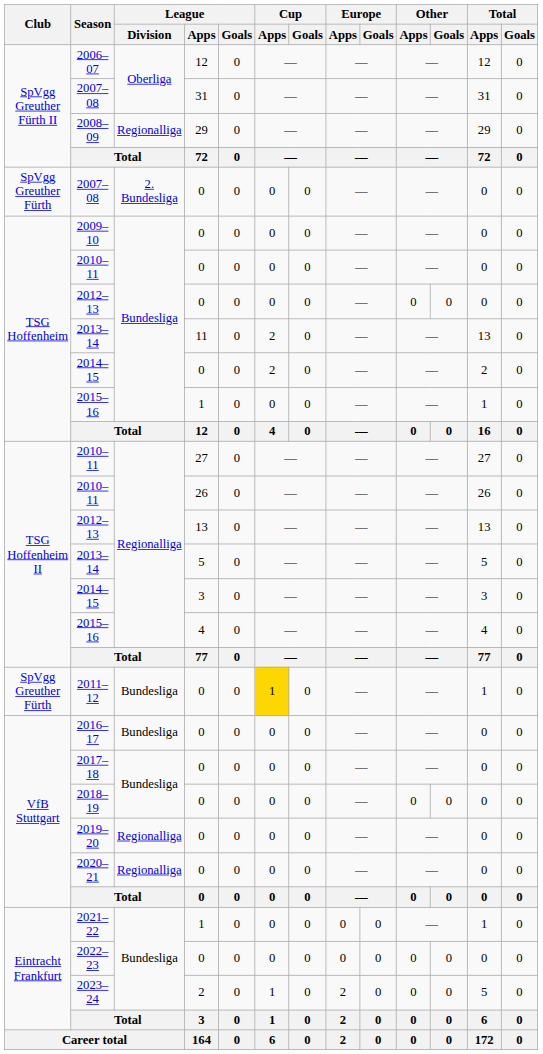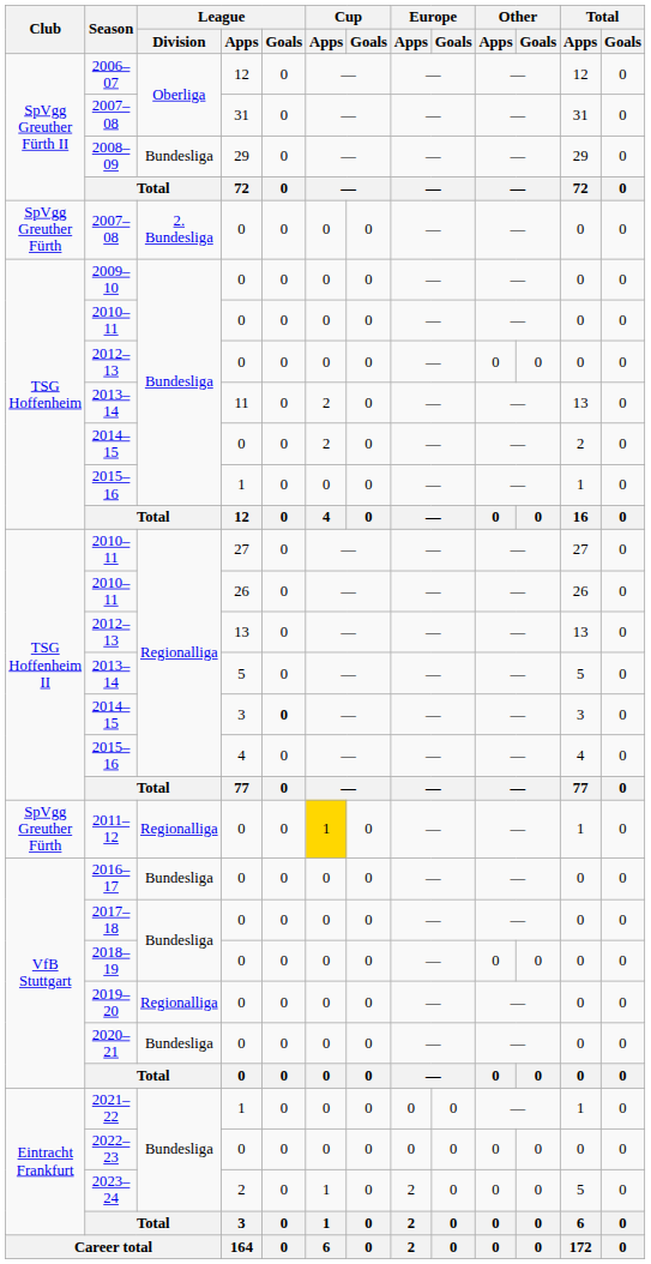 <table class="wikitable" style="text-align:center">
 <tr>
 <th rowspan="2">Club</th>
 <th rowspan="2">Season</th>
 <th colspan="3">League</th>
 <th colspan="2">Cup</th>
 <th colspan="2">Europe</th>
 <th colspan="2">Other</th>
 <th colspan="2">Total</th>
 </tr>
 <tr>
 <th>Division</th>
 <th>Apps</th>
 <th>Goals</th>
 <th>Apps</th>
 <th>Goals</th>
 <th>Apps</th>
 <th>Goals</th>
 <th>Apps</th>
 <th>Goals</th>
 <th>Apps</th>
 <th>Goals</th>
 </tr>
 <tr>
 <td rowspan="4"><a href='#'>SpVgg Greuther Fürth II</a></td>
 <td><a href='#'>2006–07</a></td>
 <td rowspan="2"><a href='#'>Oberliga</a></td>
 <td>12</td>
 <td>0</td>
 <td colspan="2">—</td>
 <td colspan="2">—</td>
 <td colspan="2">—</td>
 <td>12</td>
 <td>0</td>
 </tr>
 <tr>
 <td><a href='#'>2007–08</a></td>
 <td>31</td>
 <td>0</td>
 <td colspan="2">—</td>
 <td colspan="2">—</td>
 <td colspan="2">—</td>
 <td>31</td>
 <td>0</td>
 </tr>
 <tr>
 <td><a href='#'>2008–09</a></td>
-<td><a href='#'>Regionalliga</a></td>
+<td>Bundesliga</td>
 <td>29</td>
 <td>0</td>
 <td colspan="2">—</td>
 <td colspan="2">—</td>
 <td colspan="2">—</td>
 <td>29</td>
 <td>0</td>
 </tr>
 <tr>
 <th colspan="2">Total</th>
 <th>72</th>
 <th>0</th>
 <th colspan="2">—</th>
 <th colspan="2">—</th>
 <th colspan="2">—</th>
 <th>72</th>
 <th>0</th>
 </tr>
 <tr>
 <td><a href='#'>SpVgg Greuther Fürth</a></td>
 <td><a href='#'>2007–08</a></td>
 <td><a href='#'>2. Bundesliga</a></td>
 <td>0</td>
 <td>0</td>
 <td>0</td>
 <td>0</td>
 <td colspan="2">—</td>
 <td colspan="2">—</td>
 <td>0</td>
 <td>0</td>
 </tr>
 <tr>
 <td rowspan="7"><a href='#'>TSG Hoffenheim</a></td>
 <td><a href='#'>2009–10</a></td>
 <td rowspan="6"><a href='#'>Bundesliga</a></td>
 <td>0</td>
 <td>0</td>
 <td>0</td>
 <td>0</td>
 <td colspan="2">—</td>
 <td colspan="2">—</td>
 <td>0</td>
 <td>0</td>
 </tr>
 <tr>
 <td><a href='#'>2010–11</a></td>
 <td>0</td>
 <td>0</td>
 <td>0</td>
 <td>0</td>
 <td colspan="2">—</td>
 <td colspan="2">—</td>
 <td>0</td>
 <td>0</td>
 </tr>
 <tr>
 <td><a href='#'>2012–13</a></td>
 <td>0</td>
 <td>0</td>
 <td>0</td>
 <td>0</td>
 <td colspan="2">—</td>
 <td>0</td>
 <td>0</td>
 <td>0</td>
 <td>0</td>
 </tr>
 <tr>
 <td><a href='#'>2013–14</a></td>
 <td>11</td>
 <td>0</td>
 <td>2</td>
 <td>0</td>
 <td colspan="2">—</td>
 <td colspan="2">—</td>
 <td>13</td>
 <td>0</td>
 </tr>
 <tr>
 <td><a href='#'>2014–15</a></td>
 <td>0</td>
 <td>0</td>
 <td>2</td>
 <td>0</td>
 <td colspan="2">—</td>
 <td colspan="2">—</td>
 <td>2</td>
 <td>0</td>
 </tr>
 <tr>
 <td><a href='#'>2015–16</a></td>
 <td>1</td>
 <td>0</td>
 <td>0</td>
 <td>0</td>
 <td colspan="2">—</td>
 <td colspan="2">—</td>
 <td>1</td>
 <td>0</td>
 </tr>
 <tr>
 <th colspan="2">Total</th>
 <th>12</th>
 <th>0</th>
 <th>4</th>
 <th>0</th>
 <th colspan="2">—</th>
 <th>0</th>
 <th>0</th>
 <th>16</th>
 <th>0</th>
 </tr>
 <tr>
 <td rowspan="7"><a href='#'>TSG Hoffenheim II</a></td>
 <td><a href='#'>2010–11</a></td>
 <td rowspan="6"><a href='#'>Regionalliga</a></td>
 <td>27</td>
 <td>0</td>
 <td colspan="2">—</td>
 <td colspan="2">—</td>
 <td colspan="2">—</td>
 <td>27</td>
 <td>0</td>
 </tr>
 <tr>
 <td><a href='#'>2010–11</a></td>
 <td>26</td>
 <td>0</td>
 <td colspan="2">—</td>
 <td colspan="2">—</td>
 <td colspan="2">—</td>
 <td>26</td>
 <td>0</td>
 </tr>
 <tr>
 <td><a href='#'>2012–13</a></td>
 <td>13</td>
 <td>0</td>
 <td colspan="2">—</td>
 <td colspan="2">—</td>
 <td colspan="2">—</td>
 <td>13</td>
 <td>0</td>
 </tr>
 <tr>
 <td><a href='#'>2013–14</a></td>
 <td>5</td>
 <td>0</td>
 <td colspan="2">—</td>
 <td colspan="2">—</td>
 <td colspan="2">—</td>
 <td>5</td>
 <td>0</td>
 </tr>
 <tr>
 <td><a href='#'>2014–15</a></td>
 <td>3</td>
-<td>0</td>
+<td><strong>0</strong></td>
 <td colspan="2">—</td>
 <td colspan="2">—</td>
 <td colspan="2">—</td>
 <td>3</td>
 <td>0</td>
 </tr>
 <tr>
 <td><a href='#'>2015–16</a></td>
 <td>4</td>
 <td>0</td>
 <td colspan="2">—</td>
 <td colspan="2">—</td>
 <td colspan="2">—</td>
 <td>4</td>
 <td>0</td>
 </tr>
 <tr>
 <th colspan="2">Total</th>
 <th>77</th>
 <th>0</th>
 <th colspan="2">—</th>
 <th colspan="2">—</th>
 <th colspan="2">—</th>
 <th>77</th>
 <th>0</th>
 </tr>
 <tr>
 <td><a href='#'>SpVgg Greuther Fürth</a></td>
 <td><a href='#'>2011–12</a></td>
-<td>Bundesliga</td>
+<td><a href='#'>Regionalliga</a></td>
 <td>0</td>
 <td>0</td>
 <td style="background: gold;">1</td>
 <td>0</td>
 <td colspan="2">—</td>
 <td colspan="2">—</td>
 <td>1</td>
 <td>0</td>
 </tr>
 <tr>
 <td rowspan="6"><a href='#'>VfB Stuttgart</a></td>
 <td><a href='#'>2016–17</a></td>
 <td>Bundesliga</td>
 <td>0</td>
 <td>0</td>
 <td>0</td>
 <td>0</td>
 <td colspan="2">—</td>
 <td colspan="2">—</td>
 <td>0</td>
 <td>0</td>
 </tr>
 <tr>
 <td><a href='#'>2017–18</a></td>
 <td rowspan="2">Bundesliga</td>
 <td>0</td>
 <td>0</td>
 <td>0</td>
 <td>0</td>
 <td colspan="2">—</td>
 <td colspan="2">—</td>
 <td>0</td>
 <td>0</td>
 </tr>
 <tr>
 <td><a href='#'>2018–19</a></td>
 <td>0</td>
 <td>0</td>
 <td>0</td>
 <td>0</td>
 <td colspan="2">—</td>
 <td>0</td>
 <td>0</td>
 <td>0</td>
 <td>0</td>
 </tr>
 <tr>
 <td><a href='#'>2019–20</a></td>
 <td><a href='#'>Regionalliga</a></td>
 <td>0</td>
 <td>0</td>
 <td>0</td>
 <td>0</td>
 <td colspan="2">—</td>
 <td colspan="2">—</td>
 <td>0</td>
 <td>0</td>
 </tr>
 <tr>
 <td><a href='#'>2020–21</a></td>
-<td><a href='#'>Regionalliga</a></td>
+<td>Bundesliga</td>
 <td>0</td>
 <td>0</td>
 <td>0</td>
 <td>0</td>
 <td colspan="2">—</td>
 <td colspan="2">—</td>
 <td>0</td>
 <td>0</td>
 </tr>
 <tr>
 <th colspan="2">Total</th>
 <th>0</th>
 <th>0</th>
 <th>0</th>
 <th>0</th>
 <th colspan="2">—</th>
 <th>0</th>
 <th>0</th>
 <th>0</th>
 <th>0</th>
 </tr>
 <tr>
 <td rowspan="4"><a href='#'>Eintracht Frankfurt</a></td>
 <td><a href='#'>2021–22</a></td>
 <td rowspan="3">Bundesliga</td>
 <td>1</td>
 <td>0</td>
 <td>0</td>
 <td>0</td>
 <td>0</td>
 <td>0</td>
 <td colspan="2">—</td>
 <td>1</td>
 <td>0</td>
 </tr>
 <tr>
 <td><a href='#'>2022–23</a></td>
 <td>0</td>
 <td>0</td>
 <td>0</td>
 <td>0</td>
 <td>0</td>
 <td>0</td>
 <td>0</td>
 <td>0</td>
 <td>0</td>
 <td>0</td>
 </tr>
 <tr>
 <td><a href='#'>2023–24</a></td>
 <td>2</td>
 <td>0</td>
 <td>1</td>
 <td>0</td>
 <td>2</td>
 <td>0</td>
 <td>0</td>
 <td>0</td>
 <td>5</td>
 <td>0</td>
 </tr>
 <tr>
 <th colspan="2">Total</th>
 <th>3</th>
 <th>0</th>
 <th>1</th>
 <th>0</th>
 <th>2</th>
 <th>0</th>
 <th>0</th>
 <th>0</th>
 <th>6</th>
 <th>0</th>
 </tr>
 <tr>
 <th colspan="3">Career total</th>
 <th>164</th>
 <th>0</th>
 <th>6</th>
 <th>0</th>
 <th>2</th>
 <th>0</th>
 <th>0</th>
 <th>0</th>
 <th>172</th>
 <th>0</th>
 </tr>
 </table>
